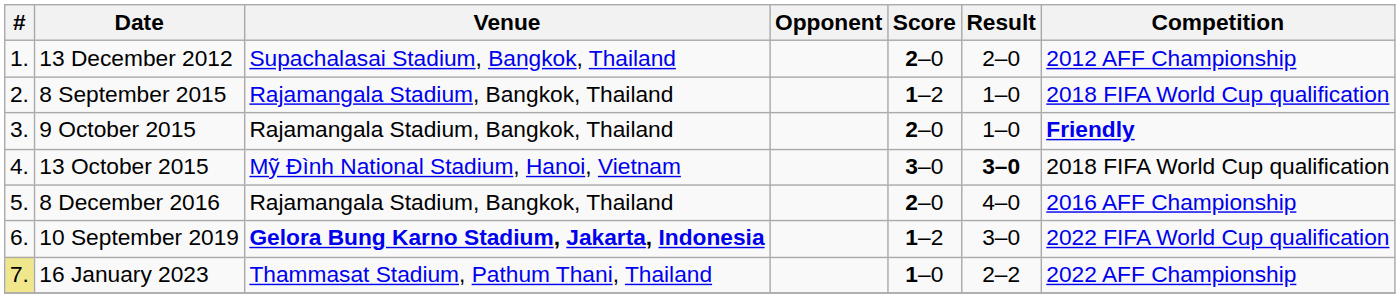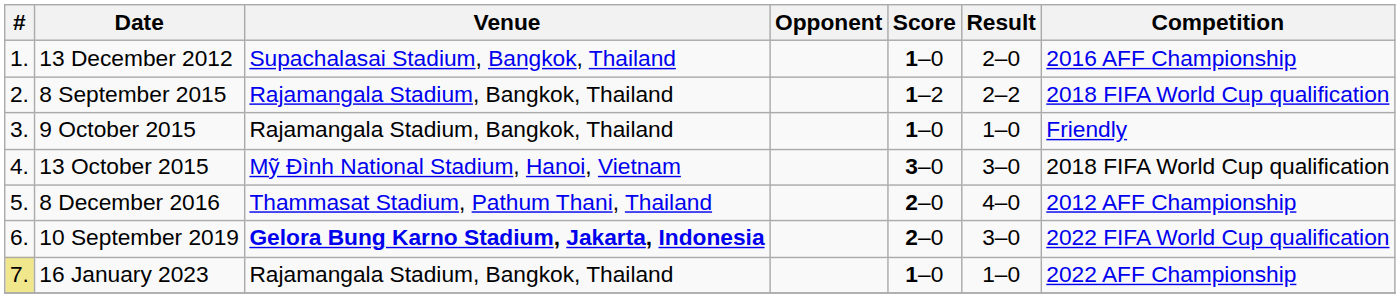 <table class="wikitable">
 <tr>
 <th>#</th>
 <th>Date</th>
 <th>Venue</th>
 <th>Opponent</th>
 <th>Score</th>
 <th>Result</th>
 <th>Competition</th>
 </tr>
 <tr>
 <td>1.</td>
 <td>13 December 2012</td>
 <td><a href='#'>Supachalasai Stadium</a>, <a href='#'>Bangkok</a>, <a href='#'>Thailand</a></td>
 <td></td>
-<td align=center><strong>2</strong>–0</td>
+<td align=center><strong>1</strong>–0</td>
 <td align=center>2–0</td>
-<td><a href='#'>2012 AFF Championship</a></td>
+<td><a href='#'>2016 AFF Championship</a></td>
 </tr>
 <tr>
 <td>2.</td>
 <td>8 September 2015</td>
 <td><a href='#'>Rajamangala Stadium</a>, Bangkok, Thailand</td>
 <td></td>
 <td align=center><strong>1</strong>–2</td>
-<td align=center>1–0</td>
+<td align=center>2–2</td>
 <td><a href='#'>2018 FIFA World Cup qualification</a></td>
 </tr>
 <tr>
 <td>3.</td>
 <td>9 October 2015</td>
 <td>Rajamangala Stadium, Bangkok, Thailand</td>
 <td></td>
-<td align=center><strong>2</strong>–0</td>
+<td align=center><strong>1</strong>–0</td>
 <td align=center>1–0</td>
-<td><strong><a href='#'>Friendly</a></strong></td>
+<td><a href='#'>Friendly</a></td>
 </tr>
 <tr>
 <td>4.</td>
 <td>13 October 2015</td>
 <td><a href='#'>Mỹ Đình National Stadium</a>, <a href='#'>Hanoi</a>, <a href='#'>Vietnam</a></td>
 <td></td>
 <td align=center><strong>3</strong>–0</td>
-<td align=center><strong>3–0</strong></td>
+<td align=center>3–0</td>
 <td>2018 FIFA World Cup qualification</td>
 </tr>
 <tr>
 <td>5.</td>
 <td>8 December 2016</td>
-<td>Rajamangala Stadium, Bangkok, Thailand</td>
+<td><a href='#'>Thammasat Stadium</a>, <a href='#'>Pathum Thani</a>, <a href='#'>Thailand</a></td>
 <td></td>
 <td align=center><strong>2</strong>–0</td>
 <td align=center>4–0</td>
-<td><a href='#'>2016 AFF Championship</a></td>
+<td><a href='#'>2012 AFF Championship</a></td>
 </tr>
 <tr>
 <td>6.</td>
 <td>10 September 2019</td>
 <td><strong><a href='#'>Gelora Bung Karno Stadium</a>, <a href='#'>Jakarta</a>, <a href='#'>Indonesia</a></strong></td>
 <td></td>
-<td align=center><strong>1</strong>–2</td>
+<td align=center><strong>2</strong>–0</td>
 <td align=center>3–0</td>
 <td><a href='#'>2022 FIFA World Cup qualification</a></td>
 </tr>
 <tr>
 <td style="background: khaki;">7.</td>
 <td>16 January 2023</td>
-<td><a href='#'>Thammasat Stadium</a>, <a href='#'>Pathum Thani</a>, <a href='#'>Thailand</a></td>
+<td>Rajamangala Stadium, Bangkok, Thailand</td>
 <td></td>
 <td align=center><strong>1</strong>–0</td>
-<td align=center>2–2</td>
+<td align=center>1–0</td>
 <td><a href='#'>2022 AFF Championship</a></td>
 </tr>
 <tr>
 </tr>
 </table>
